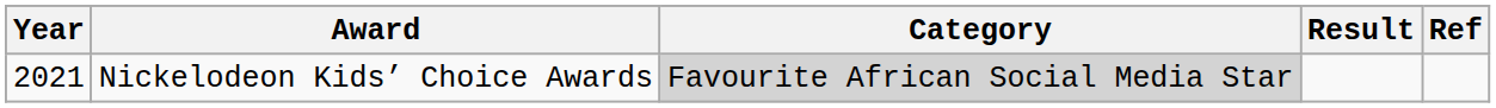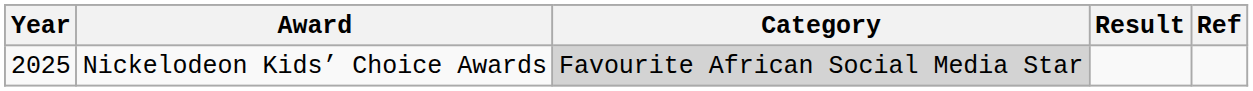 <table class="wikitable">
 <tr>
 <th>Year</th>
 <th>Award</th>
 <th>Category</th>
 <th>Result</th>
 <th>Ref</th>
 </tr>
 <tr>
-<td>2021</td>
+<td>2025</td>
 <td>Nickelodeon Kids’ Choice Awards</td>
 <td style="background: lightgrey;">Favourite African Social Media Star</td>
 <td></td>
 <td></td>
 </tr>
 </table>
